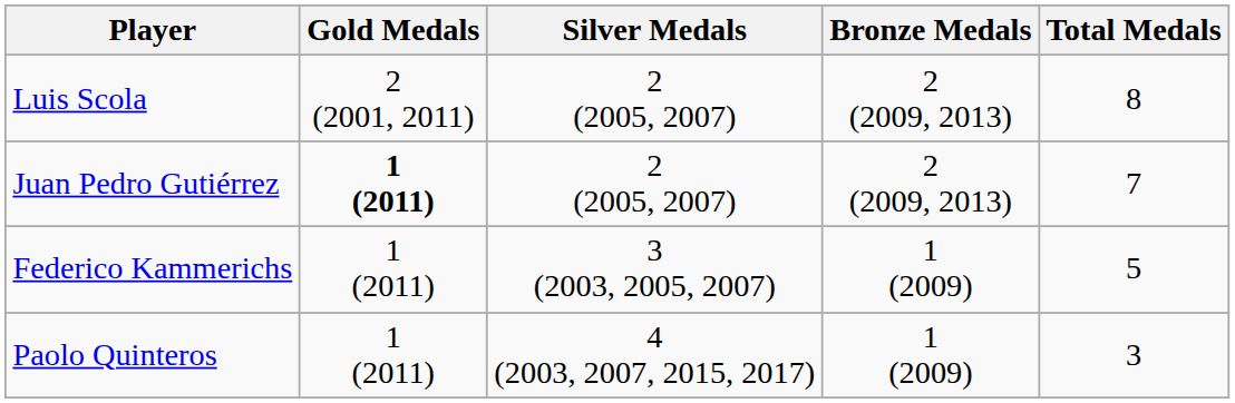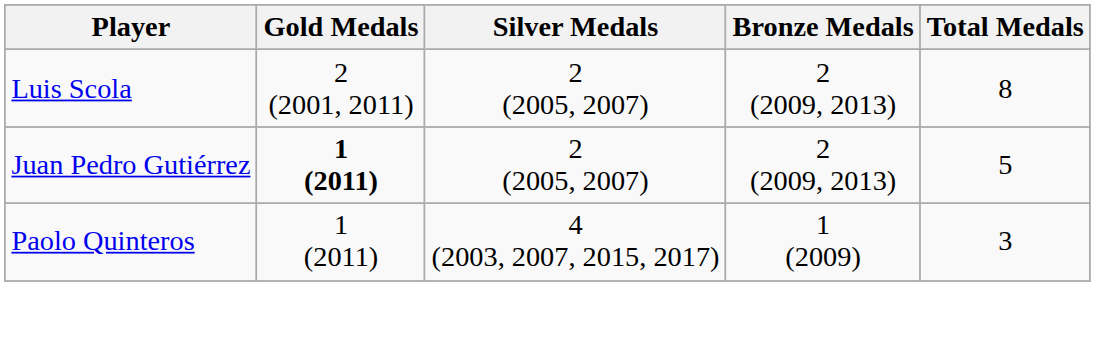 <table class="wikitable sortable" style="text-align:center;">
 <tr>
 <th>Player</th>
 <th>Gold Medals</th>
 <th>Silver Medals</th>
 <th>Bronze Medals</th>
 <th>Total Medals</th>
 </tr>
 <tr>
 <td style="text-align:left"> <a href='#'>Luis Scola</a></td>
 <td>2<br>(2001, 2011)</td>
 <td>2<br>(2005, 2007)</td>
 <td>2<br>(2009, 2013)</td>
 <td>8</td>
 </tr>
 <tr>
 <td style="text-align:left"> <a href='#'>Juan Pedro Gutiérrez</a></td>
 <td><strong>1<br>(2011)</strong></td>
 <td>2<br>(2005, 2007)</td>
 <td>2<br>(2009, 2013)</td>
-<td>7</td>
-</tr>
-<tr>
-<td style="text-align:left"> <a href='#'>Federico Kammerichs</a></td>
-<td>1<br>(2011)</td>
-<td>3<br>(2003, 2005, 2007)</td>
-<td>1<br>(2009)</td>
 <td>5</td>
 </tr>
 <tr>
 <td style="text-align:left"> <a href='#'>Paolo Quinteros</a></td>
 <td>1<br>(2011)</td>
 <td>4<br>(2003, 2007, 2015, 2017)</td>
 <td>1<br>(2009)</td>
 <td>3</td>
 </tr>
 </table>
